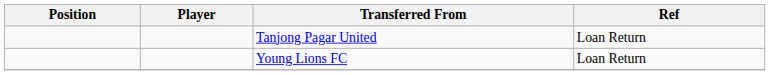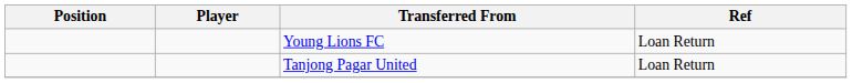 <table class="wikitable sortable" style="width:70%; text-align:center; font-size:100%; text-align:left;">
 <tr>
 <th>Position</th>
 <th>Player</th>
 <th>Transferred From</th>
 <th>Ref</th>
 </tr>
 <tr>
 <td></td>
 <td></td>
-<td> <a href='#'>Tanjong Pagar United</a> </td>
+<td> <a href='#'>Young Lions FC</a></td>
 <td>Loan Return</td>
 </tr>
 <tr>
 <td></td>
 <td></td>
-<td> <a href='#'>Young Lions FC</a></td>
+<td> <a href='#'>Tanjong Pagar United</a> </td>
 <td>Loan Return</td>
 </tr>
 <tr>
 </tr>
 </table>
